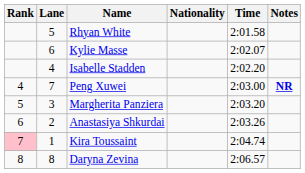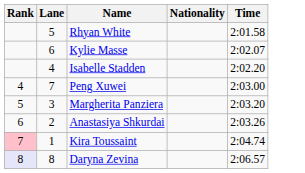 <table class="wikitable sortable" style="text-align:center">
 <tr>
 <th>Rank</th>
 <th>Lane</th>
 <th>Name</th>
 <th>Nationality</th>
 <th>Time</th>
-<th>Notes</th>
 </tr>
 <tr>
 <td></td>
 <td>5</td>
 <td align=left><a href='#'>Rhyan White</a></td>
 <td align=left></td>
 <td>2:01.58</td>
-<td></td>
 </tr>
 <tr>
 <td></td>
 <td>6</td>
 <td align=left><a href='#'>Kylie Masse</a></td>
 <td align=left></td>
 <td>2:02.07</td>
-<td></td>
 </tr>
 <tr>
 <td></td>
 <td>4</td>
 <td align=left><a href='#'>Isabelle Stadden</a></td>
 <td align=left></td>
 <td>2:02.20</td>
-<td></td>
 </tr>
 <tr>
 <td>4</td>
 <td>7</td>
 <td align=left><a href='#'>Peng Xuwei</a></td>
 <td align=left></td>
 <td>2:03.00</td>
-<td><strong><a href='#'>NR</a></strong></td>
 </tr>
 <tr>
 <td>5</td>
 <td>3</td>
 <td align=left><a href='#'>Margherita Panziera</a></td>
 <td align=left></td>
 <td>2:03.20</td>
-<td></td>
 </tr>
 <tr>
 <td>6</td>
 <td>2</td>
 <td align=left><a href='#'>Anastasiya Shkurdai</a></td>
 <td align=left></td>
 <td>2:03.26</td>
-<td></td>
 </tr>
 <tr>
 <td style="background: pink;">7</td>
 <td>1</td>
 <td align=left><a href='#'>Kira Toussaint</a></td>
 <td align=left></td>
 <td>2:04.74</td>
-<td></td>
 </tr>
 <tr>
-<td>8</td>
+<td style="background: lavender;">8</td>
 <td>8</td>
 <td align=left><a href='#'>Daryna Zevina</a></td>
 <td align=left></td>
 <td>2:06.57</td>
-<td></td>
 </tr>
 </table>
